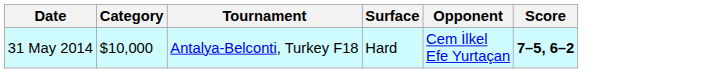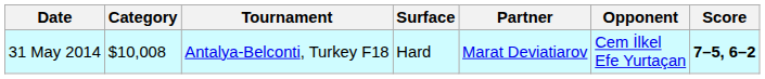 <table class="wikitable">
 <tr>
 <th>Date</th>
 <th>Category</th>
 <th>Tournament</th>
 <th>Surface</th>
+<th>Partner</th>
 <th>Opponent</th>
 <th>Score</th>
 </tr>
 <tr bgcolor="CFFCFF">
 <td>31 May 2014</td>
-<td>$10,000</td>
+<td>$10,008</td>
 <td><a href='#'>Antalya-Belconti</a>, Turkey F18</td>
 <td>Hard</td>
+<td> <a href='#'>Marat Deviatiarov</a></td>
 <td> <a href='#'>Cem İlkel</a> <br>  <a href='#'>Efe Yurtaçan</a></td>
 <td><strong>7–5, 6–2</strong></td>
 </tr>
 </table>
